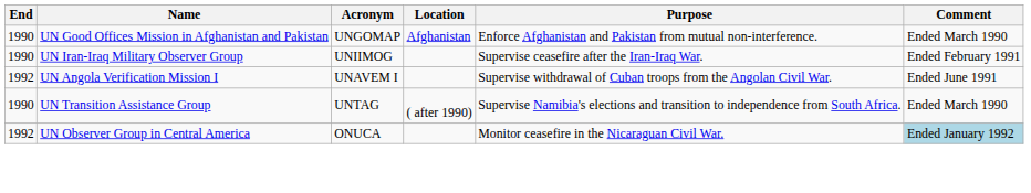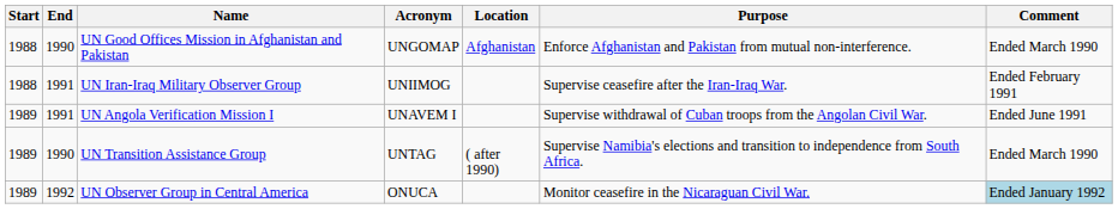 <table class="wikitable">
 <tr>
+<th>Start</th>
 <th>End</th>
 <th>Name</th>
 <th>Acronym</th>
 <th>Location</th>
 <th>Purpose</th>
 <th>Comment</th>
 </tr>
 <tr>
+<td>1988</td>
 <td>1990</td>
 <td><a href='#'>UN Good Offices Mission in Afghanistan and Pakistan</a></td>
 <td>UNGOMAP</td>
 <td> <a href='#'>Afghanistan</a><br></td>
 <td>Enforce <a href='#'>Afghanistan</a> and <a href='#'>Pakistan</a> from mutual non-interference.</td>
 <td>Ended March 1990</td>
 </tr>
 <tr>
-<td>1990</td>
+<td>1988</td>
+<td>1991</td>
 <td><a href='#'>UN Iran-Iraq Military Observer Group</a></td>
 <td>UNIIMOG</td>
 <td><br></td>
 <td>Supervise ceasefire after the <a href='#'>Iran-Iraq War</a>.</td>
 <td>Ended February 1991</td>
 </tr>
 <tr>
-<td>1992</td>
+<td>1989</td>
+<td>1991</td>
 <td><a href='#'>UN Angola Verification Mission I</a></td>
 <td>UNAVEM I</td>
 <td></td>
 <td>Supervise withdrawal of <a href='#'>Cuban</a> troops from the <a href='#'>Angolan Civil War</a>.</td>
 <td>Ended June 1991</td>
 </tr>
 <tr>
+<td>1989</td>
 <td>1990</td>
 <td><a href='#'>UN Transition Assistance Group</a></td>
 <td>UNTAG</td>
 <td><br>( after 1990)</td>
 <td>Supervise <a href='#'>Namibia</a>'s elections and transition to independence from <a href='#'>South Africa</a>.</td>
 <td>Ended March 1990</td>
 </tr>
 <tr>
+<td>1989</td>
 <td>1992</td>
 <td><a href='#'>UN Observer Group in Central America</a></td>
 <td>ONUCA</td>
 <td></td>
 <td>Monitor ceasefire in the <a href='#'>Nicaraguan Civil War.</a></td>
 <td style="background: lightblue;">Ended January 1992</td>
 </tr>
 </table>
